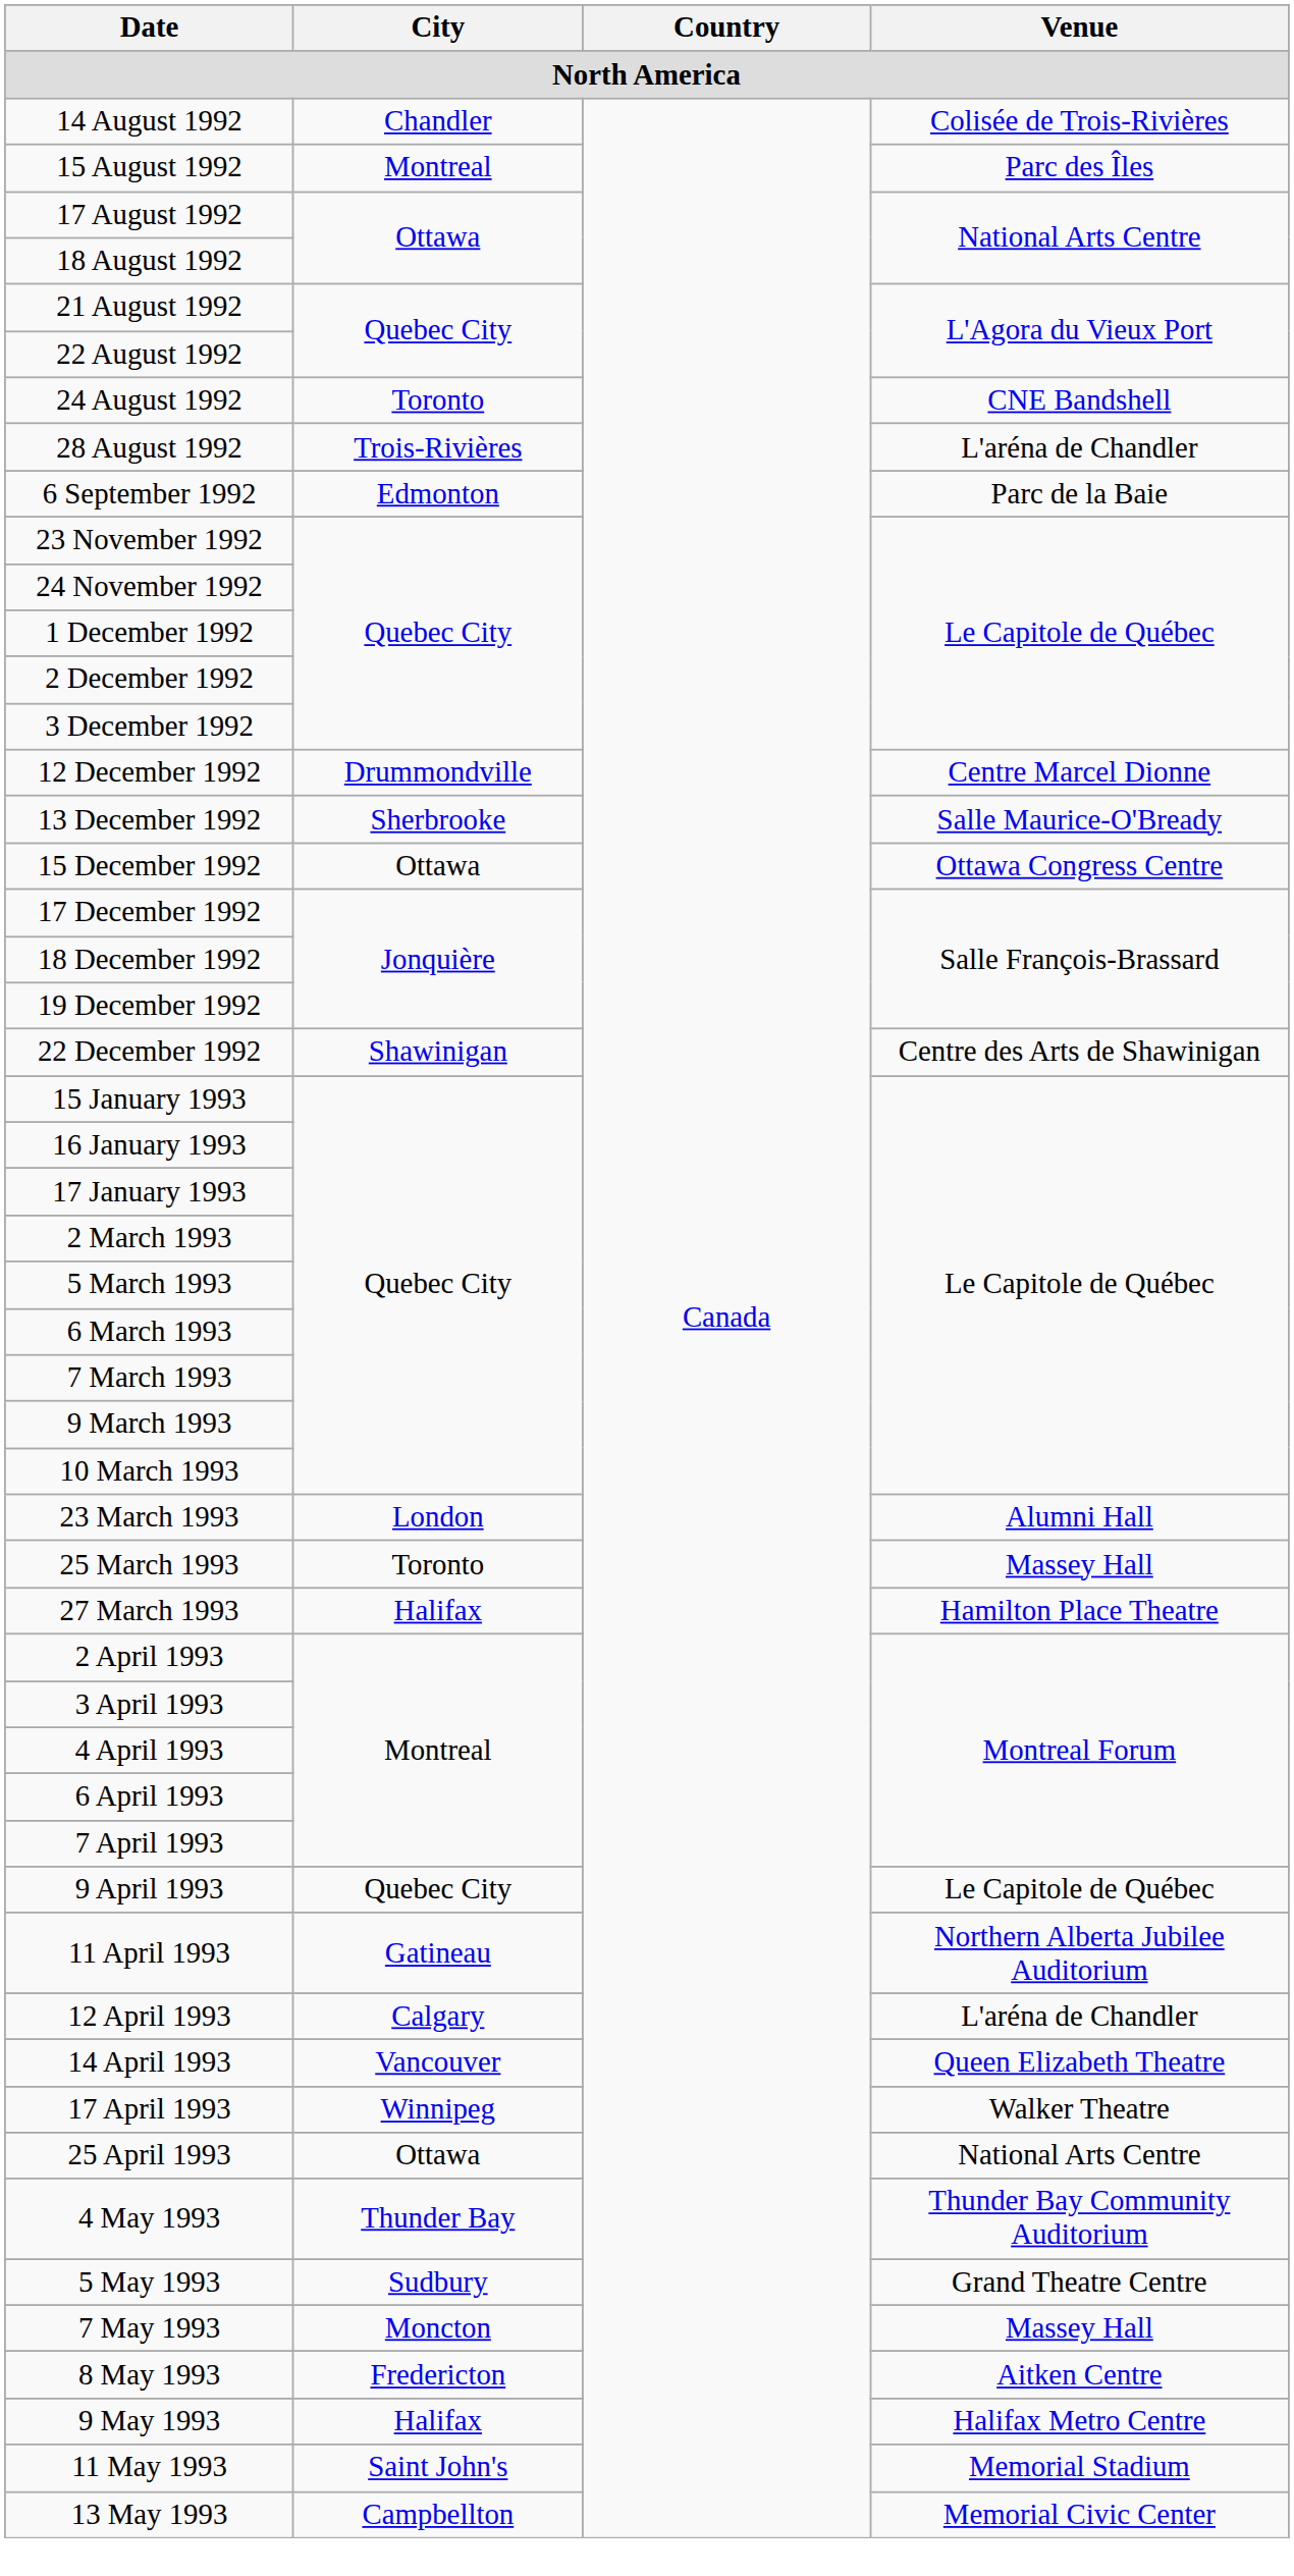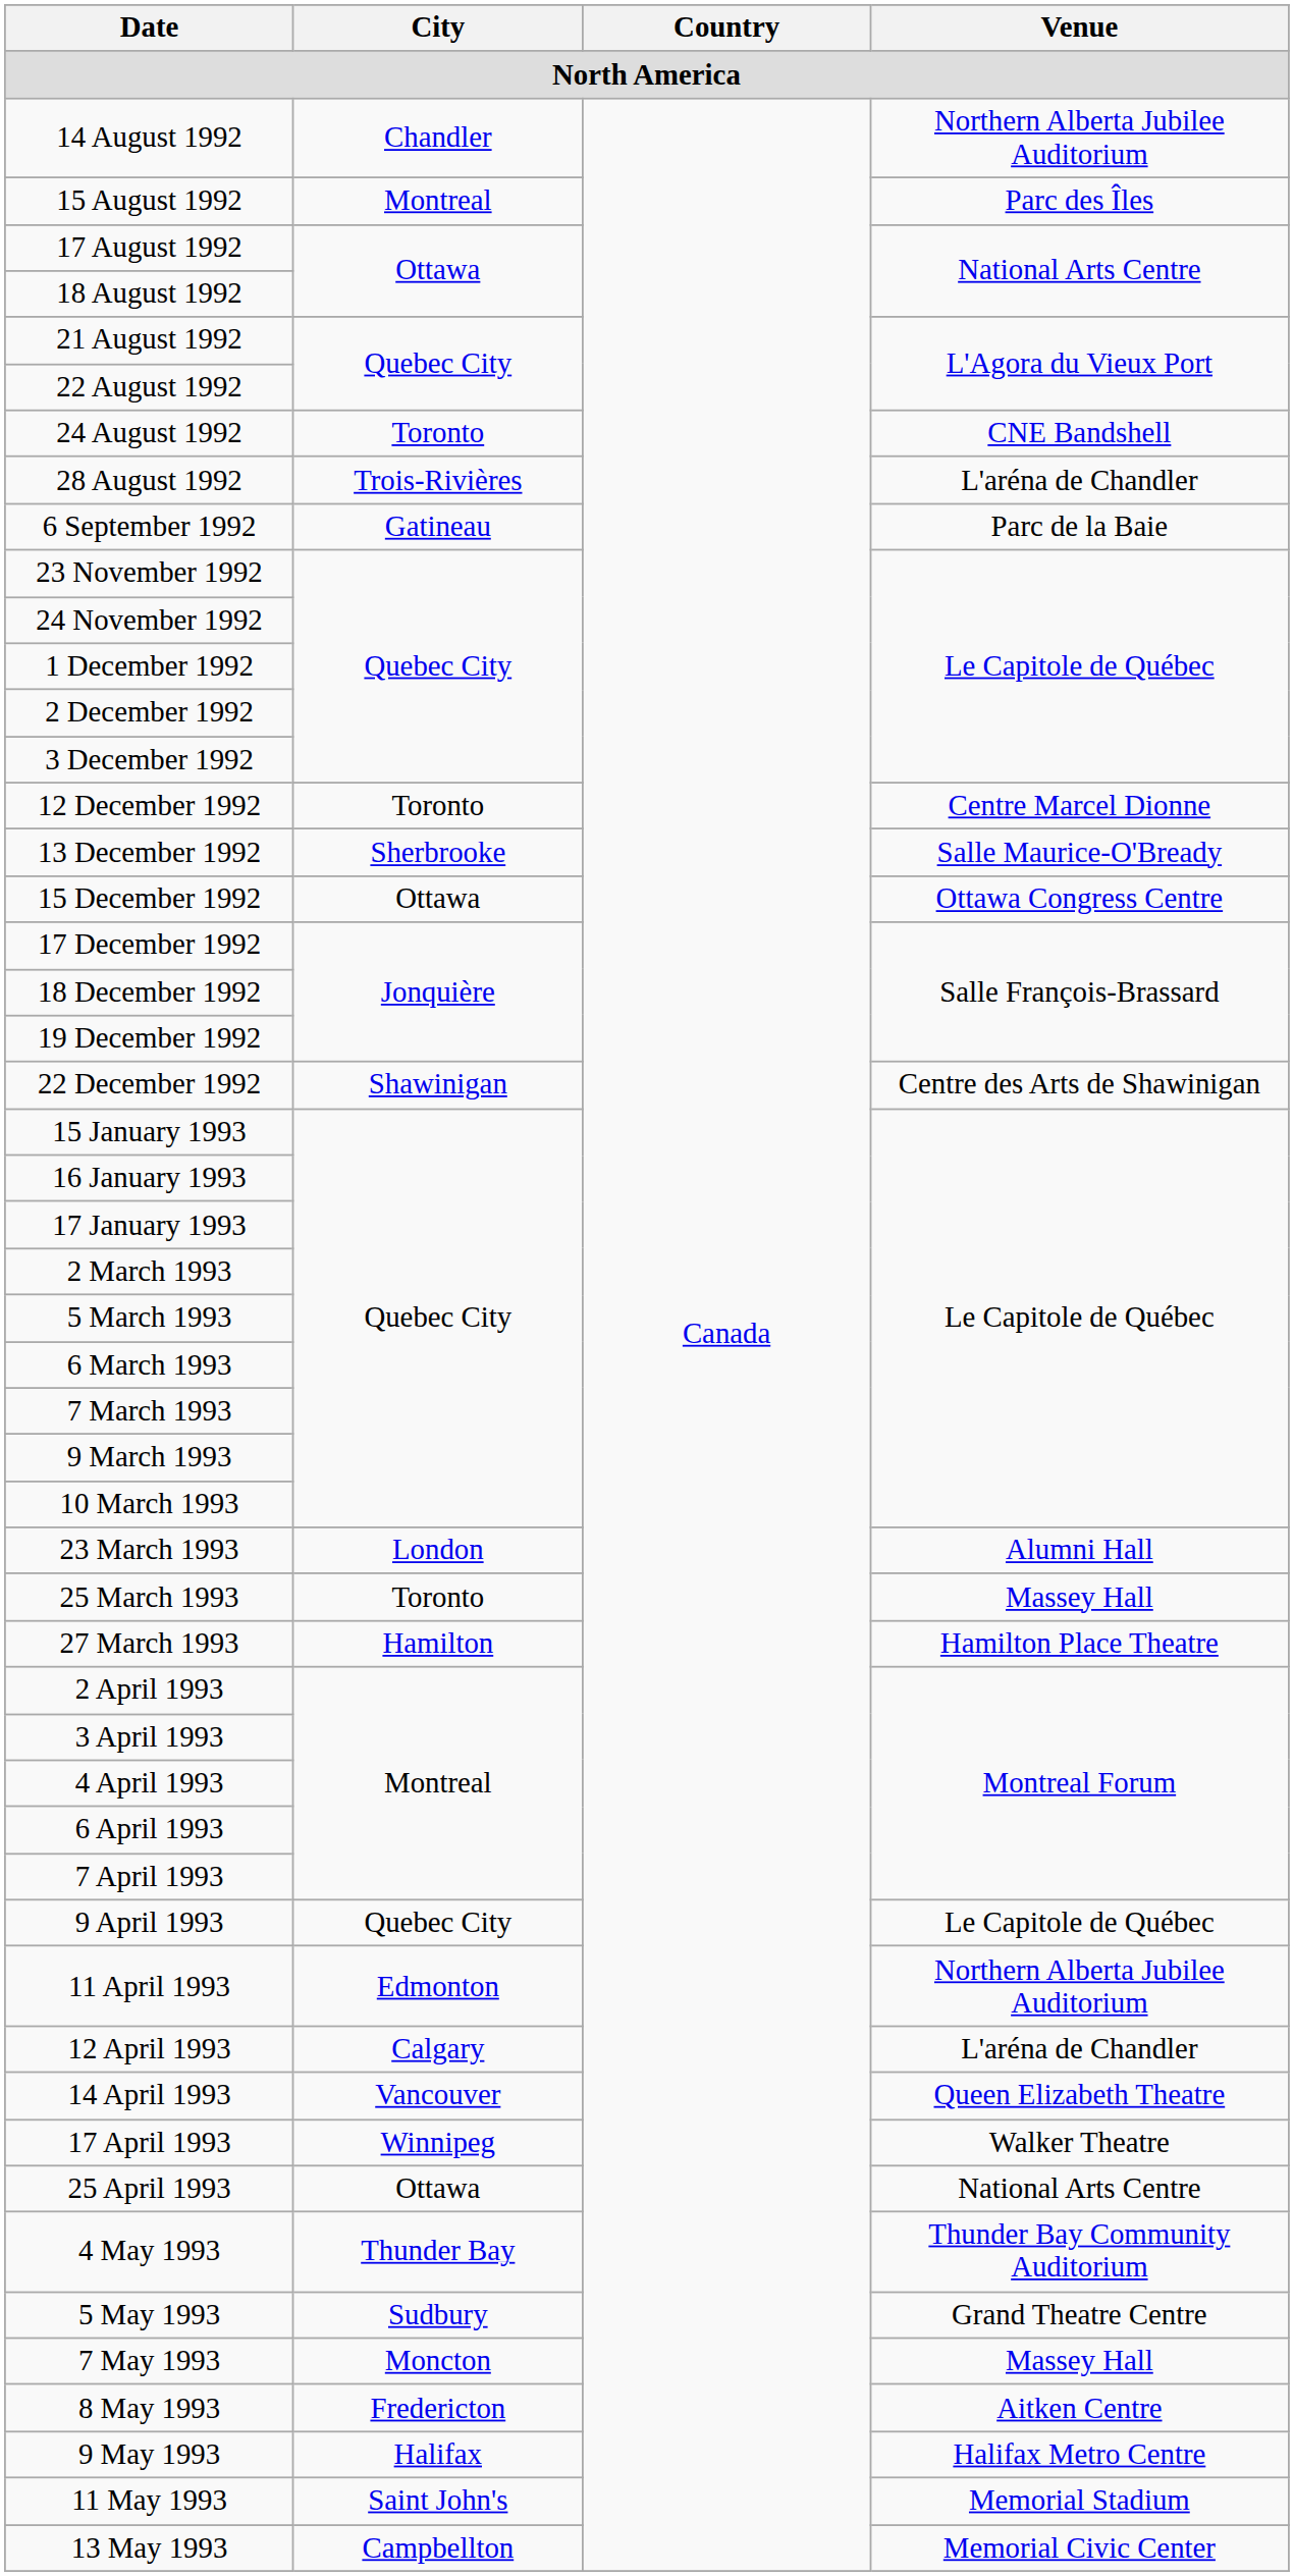 <table class="wikitable" style="text-align:center;">
 <tr>
 <th width="150">Date</th>
 <th width="150">City</th>
 <th width="150">Country</th>
 <th width="220">Venue</th>
 </tr>
 <tr bgcolor="#DDDDDD">
 <td colspan="4"><strong>North America</strong></td>
 </tr>
 <tr>
 <td>14 August 1992</td>
 <td><a href='#'>Chandler</a></td>
 <td rowspan="51"><a href='#'>Canada</a></td>
-<td><a href='#'>Colisée de Trois-Rivières</a></td>
+<td><a href='#'>Northern Alberta Jubilee Auditorium</a></td>
 </tr>
 <tr>
 <td>15 August 1992</td>
 <td><a href='#'>Montreal</a></td>
 <td><a href='#'>Parc des Îles</a></td>
 </tr>
 <tr>
 <td>17 August 1992</td>
 <td rowspan="2"><a href='#'>Ottawa</a></td>
 <td rowspan="2"><a href='#'>National Arts Centre</a></td>
 </tr>
 <tr>
 <td>18 August 1992</td>
 </tr>
 <tr>
 <td>21 August 1992</td>
 <td rowspan="2"><a href='#'>Quebec City</a></td>
 <td rowspan="2"><a href='#'>L'Agora du Vieux Port</a></td>
 </tr>
 <tr>
 <td>22 August 1992</td>
 </tr>
 <tr>
 <td>24 August 1992</td>
 <td><a href='#'>Toronto</a></td>
 <td><a href='#'>CNE Bandshell</a></td>
 </tr>
 <tr>
 <td>28 August 1992</td>
 <td><a href='#'>Trois-Rivières</a></td>
 <td>L'aréna de Chandler</td>
 </tr>
 <tr>
 <td>6 September 1992</td>
-<td><a href='#'>Edmonton</a></td>
+<td><a href='#'>Gatineau</a></td>
 <td>Parc de la Baie</td>
 </tr>
 <tr>
 <td>23 November 1992</td>
 <td rowspan="5"><a href='#'>Quebec City</a></td>
 <td rowspan="5"><a href='#'>Le Capitole de Québec</a></td>
 </tr>
 <tr>
 <td>24 November 1992</td>
 </tr>
 <tr>
 <td>1 December 1992</td>
 </tr>
 <tr>
 <td>2 December 1992</td>
 </tr>
 <tr>
 <td>3 December 1992</td>
 </tr>
 <tr>
 <td>12 December 1992</td>
-<td><a href='#'>Drummondville</a></td>
+<td>Toronto</td>
 <td><a href='#'>Centre Marcel Dionne</a></td>
 </tr>
 <tr>
 <td>13 December 1992</td>
 <td><a href='#'>Sherbrooke</a></td>
 <td><a href='#'>Salle Maurice-O'Bready</a></td>
 </tr>
 <tr>
 <td>15 December 1992</td>
 <td>Ottawa</td>
 <td><a href='#'>Ottawa Congress Centre</a></td>
 </tr>
 <tr>
 <td>17 December 1992</td>
 <td rowspan="3"><a href='#'>Jonquière</a></td>
 <td rowspan="3">Salle François-Brassard</td>
 </tr>
 <tr>
 <td>18 December 1992</td>
 </tr>
 <tr>
 <td>19 December 1992</td>
 </tr>
 <tr>
 <td>22 December 1992</td>
 <td><a href='#'>Shawinigan</a></td>
 <td>Centre des Arts de Shawinigan</td>
 </tr>
 <tr>
 <td>15 January 1993</td>
 <td rowspan="9">Quebec City</td>
 <td rowspan="9">Le Capitole de Québec</td>
 </tr>
 <tr>
 <td>16 January 1993</td>
 </tr>
 <tr>
 <td>17 January 1993</td>
 </tr>
 <tr>
 <td>2 March 1993</td>
 </tr>
 <tr>
 <td>5 March 1993</td>
 </tr>
 <tr>
 <td>6 March 1993</td>
 </tr>
 <tr>
 <td>7 March 1993</td>
 </tr>
 <tr>
 <td>9 March 1993</td>
 </tr>
 <tr>
 <td>10 March 1993</td>
 </tr>
 <tr>
 <td>23 March 1993</td>
 <td><a href='#'>London</a></td>
 <td><a href='#'>Alumni Hall</a></td>
 </tr>
 <tr>
 <td>25 March 1993</td>
 <td>Toronto</td>
 <td><a href='#'>Massey Hall</a></td>
 </tr>
 <tr>
 <td>27 March 1993</td>
-<td><a href='#'>Halifax</a></td>
+<td><a href='#'>Hamilton</a></td>
 <td><a href='#'>Hamilton Place Theatre</a></td>
 </tr>
 <tr>
 <td>2 April 1993</td>
 <td rowspan="5">Montreal</td>
 <td rowspan="5"><a href='#'>Montreal Forum</a></td>
 </tr>
 <tr>
 <td>3 April 1993</td>
 </tr>
 <tr>
 <td>4 April 1993</td>
 </tr>
 <tr>
 <td>6 April 1993</td>
 </tr>
 <tr>
 <td>7 April 1993</td>
 </tr>
 <tr>
 <td>9 April 1993</td>
 <td>Quebec City</td>
 <td>Le Capitole de Québec</td>
 </tr>
 <tr>
 <td>11 April 1993</td>
-<td><a href='#'>Gatineau</a></td>
+<td><a href='#'>Edmonton</a></td>
 <td><a href='#'>Northern Alberta Jubilee Auditorium</a></td>
 </tr>
 <tr>
 <td>12 April 1993</td>
 <td><a href='#'>Calgary</a></td>
 <td>L'aréna de Chandler</td>
 </tr>
 <tr>
 <td>14 April 1993</td>
 <td><a href='#'>Vancouver</a></td>
 <td><a href='#'>Queen Elizabeth Theatre</a></td>
 </tr>
 <tr>
 <td>17 April 1993</td>
 <td><a href='#'>Winnipeg</a></td>
 <td>Walker Theatre</td>
 </tr>
 <tr>
 <td>25 April 1993</td>
 <td>Ottawa</td>
 <td>National Arts Centre</td>
 </tr>
 <tr>
 <td>4 May 1993</td>
 <td><a href='#'>Thunder Bay</a></td>
 <td><a href='#'>Thunder Bay Community Auditorium</a></td>
 </tr>
 <tr>
 <td>5 May 1993</td>
 <td><a href='#'>Sudbury</a></td>
 <td>Grand Theatre Centre</td>
 </tr>
 <tr>
 <td>7 May 1993</td>
 <td><a href='#'>Moncton</a></td>
 <td><a href='#'>Massey Hall</a></td>
 </tr>
 <tr>
 <td>8 May 1993</td>
 <td><a href='#'>Fredericton</a></td>
 <td><a href='#'>Aitken Centre</a></td>
 </tr>
 <tr>
 <td>9 May 1993</td>
 <td><a href='#'>Halifax</a></td>
 <td><a href='#'>Halifax Metro Centre</a></td>
 </tr>
 <tr>
 <td>11 May 1993</td>
 <td><a href='#'>Saint John's</a></td>
 <td><a href='#'>Memorial Stadium</a></td>
 </tr>
 <tr>
 <td>13 May 1993</td>
 <td><a href='#'>Campbellton</a></td>
 <td><a href='#'>Memorial Civic Center</a></td>
 </tr>
 </table>
